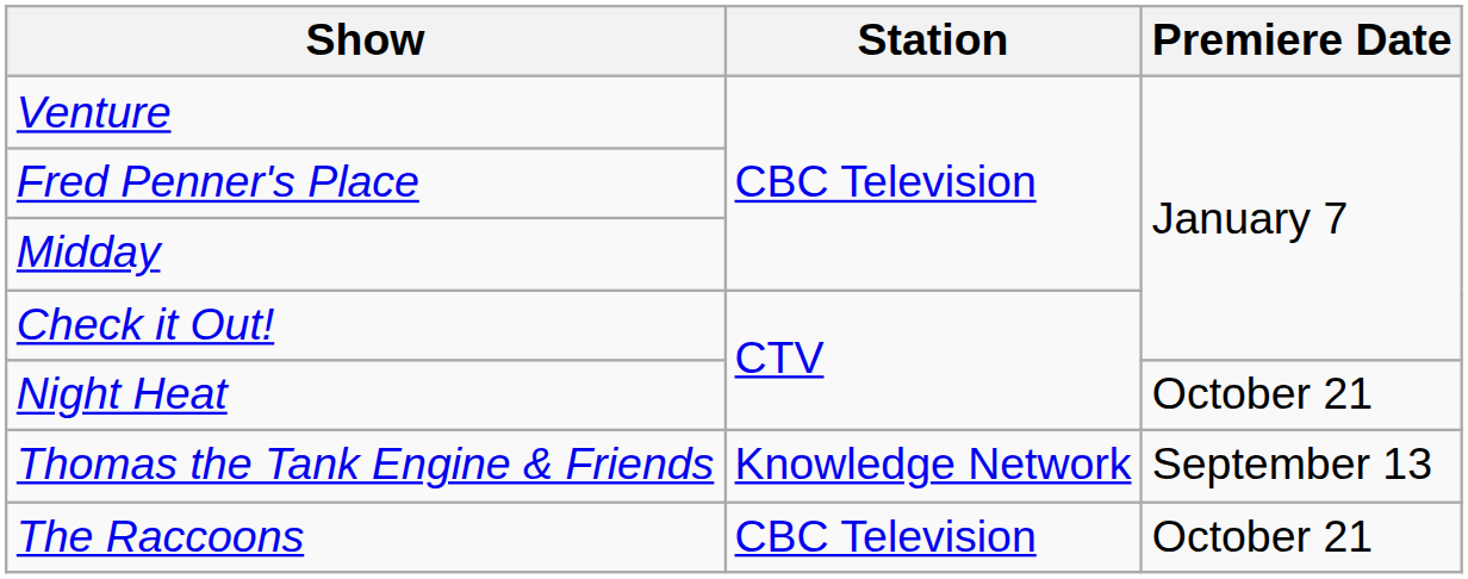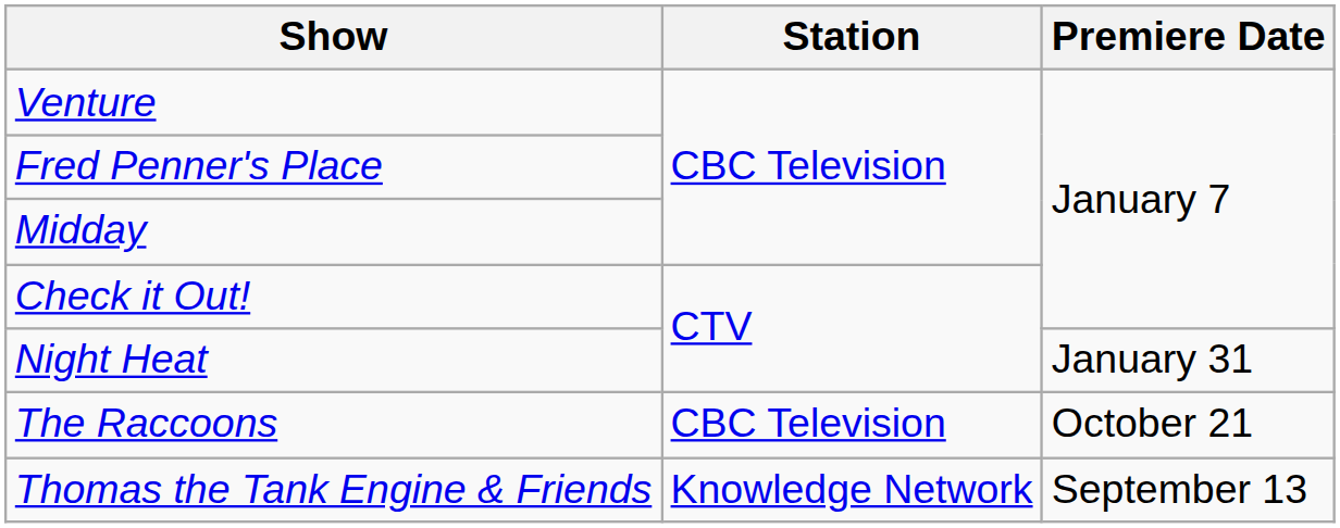 <table class="wikitable">
 <tr>
 <th>Show</th>
 <th>Station</th>
 <th>Premiere Date</th>
 </tr>
 <tr>
 <td><em><a href='#'>Venture</a></em></td>
 <td rowspan="3"><a href='#'>CBC Television</a></td>
 <td rowspan="4">January 7</td>
 </tr>
 <tr>
 <td><em><a href='#'>Fred Penner's Place</a></em></td>
 </tr>
 <tr>
 <td><em><a href='#'>Midday</a></em></td>
 </tr>
 <tr>
 <td><em><a href='#'>Check it Out!</a></em></td>
 <td rowspan="2"><a href='#'>CTV</a></td>
 </tr>
 <tr>
 <td><em><a href='#'>Night Heat</a></em></td>
+<td>January 31</td>
+</tr>
+<tr>
+<td><em><a href='#'>The Raccoons</a></em></td>
+<td><a href='#'>CBC Television</a></td>
 <td>October 21</td>
 </tr>
 <tr>
 <td><em><a href='#'>Thomas the Tank Engine & Friends</a></em></td>
 <td><a href='#'>Knowledge Network</a></td>
 <td>September 13</td>
 </tr>
-<tr>
-<td><em><a href='#'>The Raccoons</a></em></td>
-<td><a href='#'>CBC Television</a></td>
-<td>October 21</td>
-</tr>
 </table>
